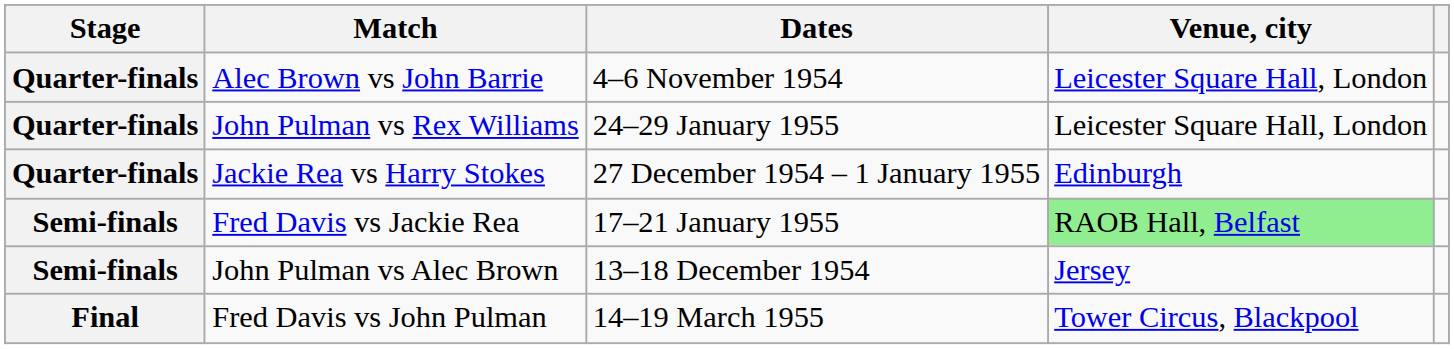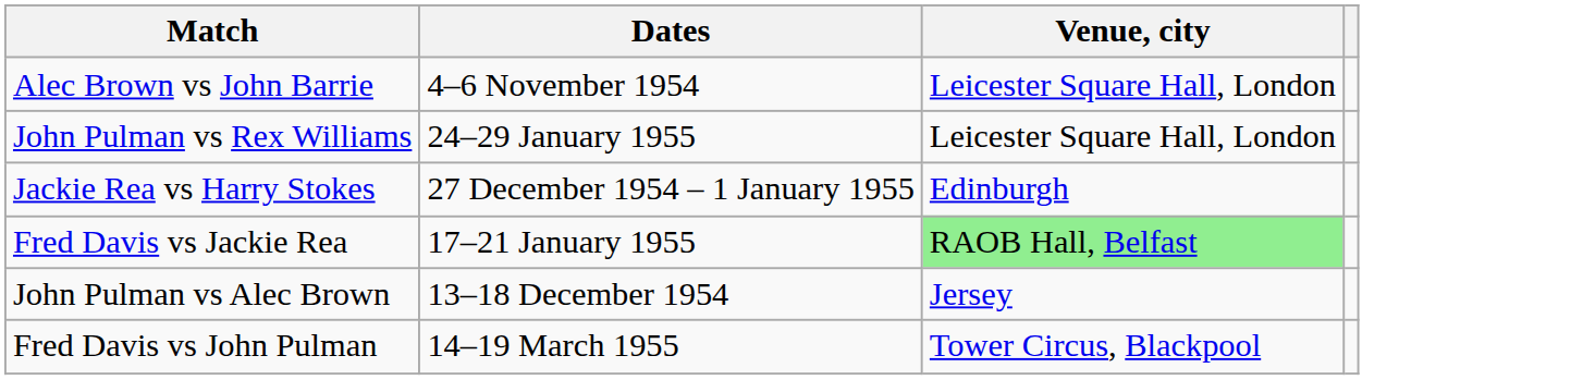 <table class="wikitable">
 <tr>
-<th scope="col">Stage</th>
 <th scope="col">Match</th>
 <th scope="col">Dates</th>
 <th scope="col">Venue, city</th>
 <th scope="col"></th>
 </tr>
 <tr>
-<th scope="row">Quarter-finals</th>
 <td><a href='#'>Alec Brown</a> vs <a href='#'>John Barrie</a></td>
 <td>4–6 November 1954</td>
 <td><a href='#'>Leicester Square Hall</a>, London</td>
 <td></td>
 </tr>
 <tr>
-<th scope="row">Quarter-finals</th>
 <td><a href='#'>John Pulman</a> vs <a href='#'>Rex Williams</a></td>
 <td>24–29 January 1955</td>
 <td>Leicester Square Hall, London</td>
 <td></td>
 </tr>
 <tr>
-<th scope="row">Quarter-finals</th>
 <td><a href='#'>Jackie Rea</a> vs <a href='#'>Harry Stokes</a></td>
 <td>27 December 1954 – 1 January 1955</td>
 <td><a href='#'>Edinburgh</a></td>
 <td></td>
 </tr>
 <tr>
-<th scope="row">Semi-finals</th>
 <td><a href='#'>Fred Davis</a> vs Jackie Rea</td>
 <td>17–21 January 1955</td>
 <td style="background: lightgreen;">RAOB Hall, <a href='#'>Belfast</a></td>
 <td></td>
 </tr>
 <tr>
-<th scope="row">Semi-finals</th>
 <td>John Pulman vs Alec Brown</td>
 <td>13–18 December 1954</td>
 <td><a href='#'>Jersey</a></td>
 <td></td>
 </tr>
 <tr>
-<th scope="row">Final</th>
 <td>Fred Davis vs John Pulman</td>
 <td>14–19 March 1955</td>
 <td><a href='#'>Tower Circus</a>, <a href='#'>Blackpool</a></td>
 <td></td>
 </tr>
 </table>
